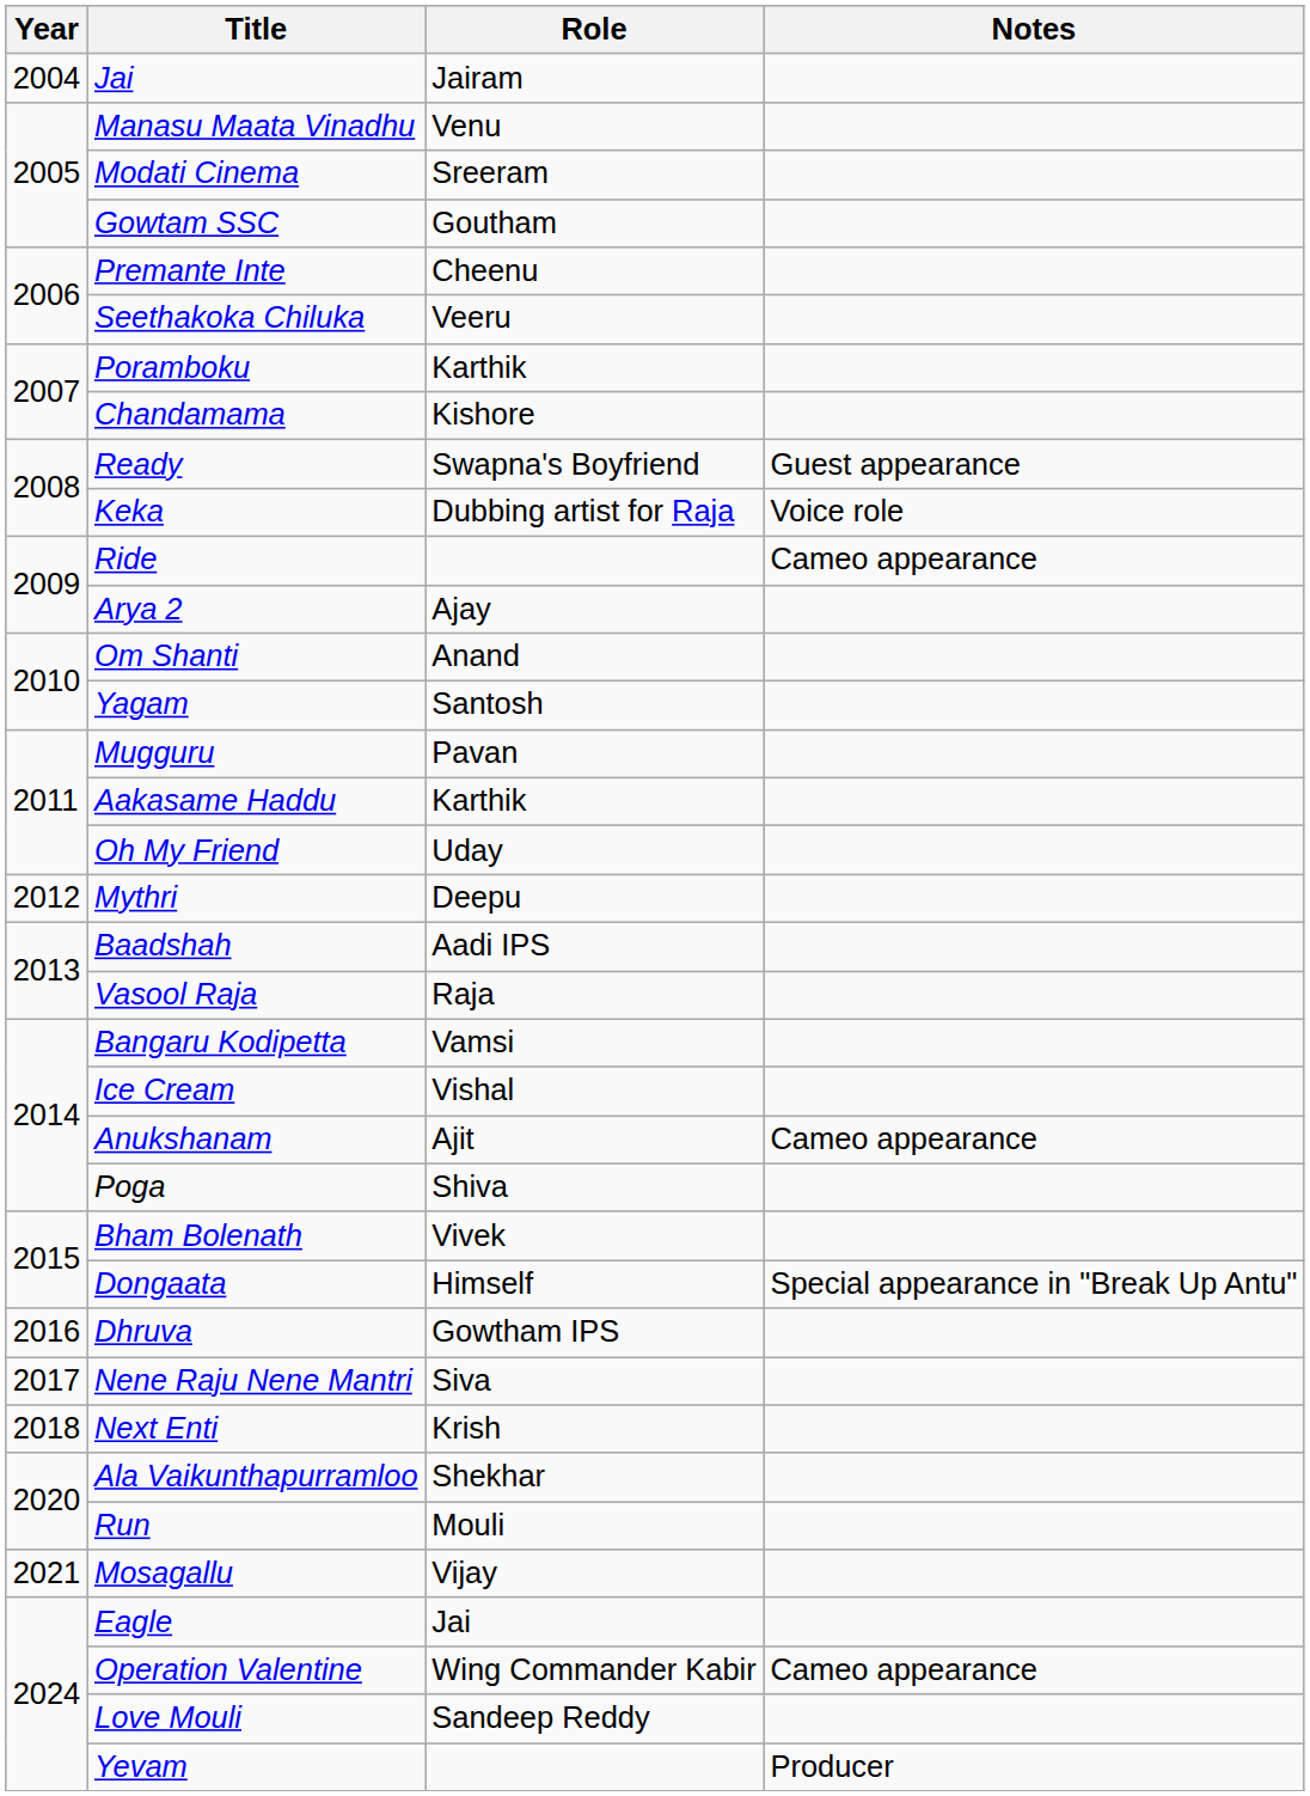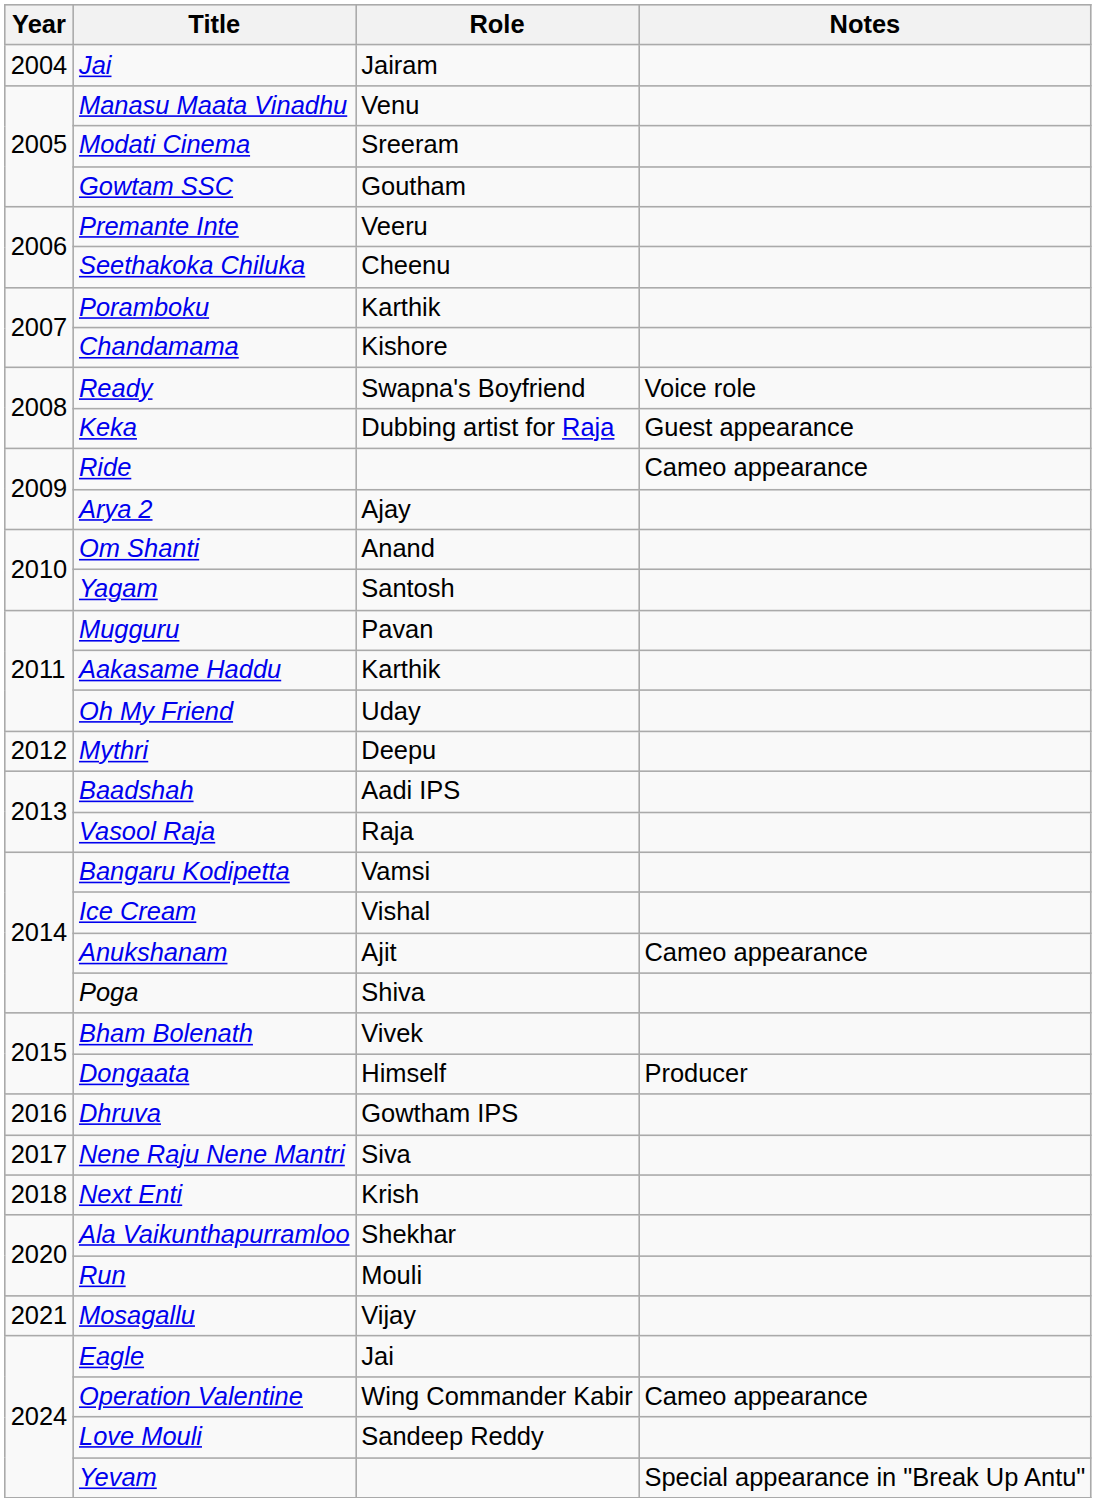 <table class="wikitable sortable">
 <tr>
 <th>Year</th>
 <th>Title</th>
 <th>Role</th>
 <th>Notes</th>
 </tr>
 <tr>
 <td>2004</td>
 <td><em><a href='#'>Jai</a></em></td>
 <td>Jairam</td>
 <td></td>
 </tr>
 <tr>
 <td rowspan="3">2005</td>
 <td><em><a href='#'>Manasu Maata Vinadhu</a></em></td>
 <td>Venu</td>
 <td></td>
 </tr>
 <tr>
 <td><em><a href='#'>Modati Cinema</a></em></td>
 <td>Sreeram</td>
 <td></td>
 </tr>
 <tr>
 <td><em><a href='#'>Gowtam SSC</a></em></td>
 <td>Goutham</td>
 <td></td>
 </tr>
 <tr>
 <td rowspan="2">2006</td>
 <td><em><a href='#'>Premante Inte</a></em></td>
-<td>Cheenu</td>
+<td>Veeru</td>
 <td></td>
 </tr>
 <tr>
 <td><em><a href='#'>Seethakoka Chiluka</a></em></td>
-<td>Veeru</td>
+<td>Cheenu</td>
 <td></td>
 </tr>
 <tr>
 <td rowspan="2">2007</td>
 <td><em><a href='#'>Poramboku</a></em></td>
 <td>Karthik</td>
 <td></td>
 </tr>
 <tr>
 <td><em><a href='#'>Chandamama</a></em></td>
 <td>Kishore</td>
 <td></td>
 </tr>
 <tr>
 <td rowspan="2">2008</td>
 <td><em><a href='#'>Ready</a></em></td>
 <td>Swapna's Boyfriend</td>
-<td>Guest appearance</td>
+<td>Voice role</td>
 </tr>
 <tr>
 <td><em><a href='#'>Keka</a></em></td>
 <td>Dubbing artist for <a href='#'>Raja</a></td>
-<td>Voice role</td>
+<td>Guest appearance</td>
 </tr>
 <tr>
 <td rowspan="2">2009</td>
 <td><em><a href='#'>Ride</a></em></td>
 <td></td>
 <td>Cameo appearance</td>
 </tr>
 <tr>
 <td><em><a href='#'>Arya 2</a></em></td>
 <td>Ajay</td>
 <td></td>
 </tr>
 <tr>
 <td rowspan="2">2010</td>
 <td><em><a href='#'>Om Shanti</a></em></td>
 <td>Anand</td>
 <td></td>
 </tr>
 <tr>
 <td><em><a href='#'>Yagam</a></em></td>
 <td>Santosh</td>
 <td></td>
 </tr>
 <tr>
 <td rowspan="3">2011</td>
 <td><em><a href='#'>Mugguru</a></em></td>
 <td>Pavan</td>
 <td></td>
 </tr>
 <tr>
 <td><em><a href='#'>Aakasame Haddu</a></em></td>
 <td>Karthik</td>
 <td></td>
 </tr>
 <tr>
 <td><em><a href='#'>Oh My Friend</a></em></td>
 <td>Uday</td>
 <td></td>
 </tr>
 <tr>
 <td>2012</td>
 <td><em><a href='#'>Mythri</a></em></td>
 <td>Deepu</td>
 <td></td>
 </tr>
 <tr>
 <td rowspan="2">2013</td>
 <td><em><a href='#'>Baadshah</a></em></td>
 <td>Aadi IPS</td>
 <td></td>
 </tr>
 <tr>
 <td><em><a href='#'>Vasool Raja</a></em></td>
 <td>Raja</td>
 <td></td>
 </tr>
 <tr>
 <td rowspan="4">2014</td>
 <td><em><a href='#'>Bangaru Kodipetta</a></em></td>
 <td>Vamsi</td>
 <td></td>
 </tr>
 <tr>
 <td><em><a href='#'>Ice Cream</a></em></td>
 <td>Vishal</td>
 <td></td>
 </tr>
 <tr>
 <td><em><a href='#'>Anukshanam</a></em></td>
 <td>Ajit</td>
 <td>Cameo appearance</td>
 </tr>
 <tr>
 <td><em>Poga</em></td>
 <td>Shiva</td>
 <td></td>
 </tr>
 <tr>
 <td rowspan="2">2015</td>
 <td><em><a href='#'>Bham Bolenath</a></em></td>
 <td>Vivek</td>
 <td></td>
 </tr>
 <tr>
 <td><em><a href='#'>Dongaata</a></em></td>
 <td>Himself</td>
-<td>Special appearance in "Break Up Antu"</td>
+<td>Producer</td>
 </tr>
 <tr>
 <td>2016</td>
 <td><em><a href='#'>Dhruva</a></em></td>
 <td>Gowtham IPS</td>
 <td></td>
 </tr>
 <tr>
 <td>2017</td>
 <td><em><a href='#'>Nene Raju Nene Mantri</a></em></td>
 <td>Siva</td>
 <td></td>
 </tr>
 <tr>
 <td>2018</td>
 <td><em><a href='#'>Next Enti</a></em></td>
 <td>Krish</td>
 <td></td>
 </tr>
 <tr>
 <td rowspan="2">2020</td>
 <td><em><a href='#'>Ala Vaikunthapurramloo</a></em></td>
 <td>Shekhar</td>
 <td></td>
 </tr>
 <tr>
 <td><em><a href='#'>Run</a></em></td>
 <td>Mouli</td>
 <td></td>
 </tr>
 <tr>
 <td>2021</td>
 <td><em><a href='#'>Mosagallu</a></em></td>
 <td>Vijay</td>
 <td></td>
 </tr>
 <tr>
 <td rowspan="4">2024</td>
 <td><em><a href='#'>Eagle</a></em></td>
 <td>Jai</td>
 <td></td>
 </tr>
 <tr>
 <td><em><a href='#'>Operation Valentine</a></em></td>
 <td>Wing Commander Kabir</td>
 <td>Cameo appearance </td>
 </tr>
 <tr>
 <td><em><a href='#'>Love Mouli</a></em></td>
 <td>Sandeep Reddy</td>
 <td></td>
 </tr>
 <tr>
 <td><em><a href='#'>Yevam</a></em></td>
 <td></td>
-<td>Producer</td>
+<td>Special appearance in "Break Up Antu"</td>
 </tr>
 </table>
